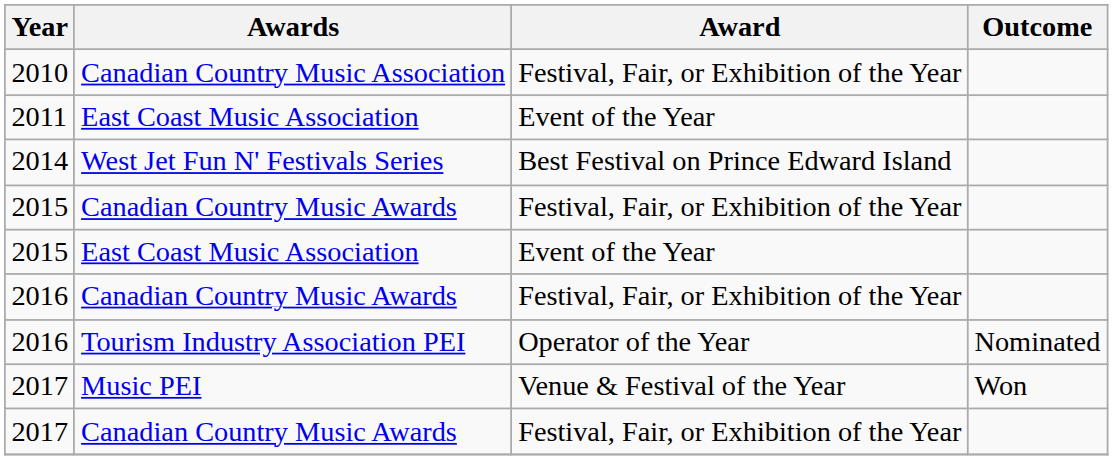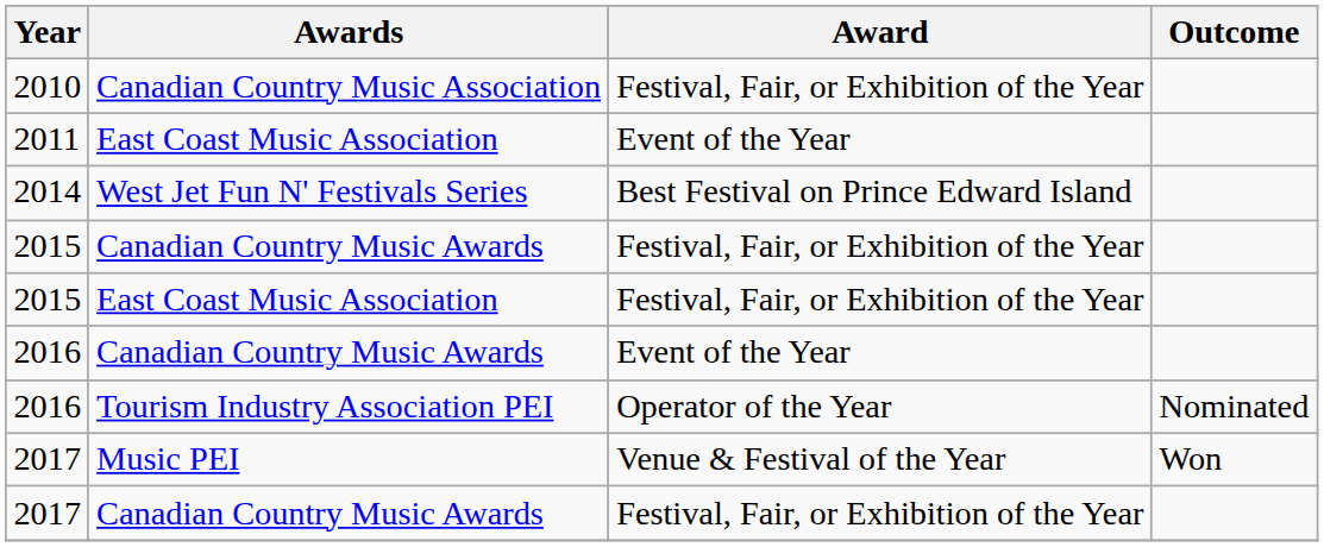 <table class="wikitable">
 <tr>
 <th>Year</th>
 <th>Awards</th>
 <th>Award</th>
 <th>Outcome</th>
 </tr>
 <tr>
 <td rowspan=1>2010</td>
 <td><a href='#'>Canadian Country Music Association</a></td>
 <td>Festival, Fair, or Exhibition of the Year</td>
 <td></td>
 </tr>
 <tr>
 <td rowspan=1>2011</td>
 <td><a href='#'>East Coast Music Association</a></td>
 <td>Event of the Year</td>
 <td></td>
 </tr>
 <tr>
 <td rowspan=1>2014</td>
 <td><a href='#'>West Jet Fun N' Festivals Series</a></td>
 <td>Best Festival on Prince Edward Island</td>
 <td></td>
 </tr>
 <tr>
 <td rowspan=1>2015</td>
 <td><a href='#'>Canadian Country Music Awards</a></td>
 <td>Festival, Fair, or Exhibition of the Year</td>
 <td></td>
 </tr>
 <tr>
 <td rowspan=1>2015</td>
 <td><a href='#'>East Coast Music Association</a></td>
-<td>Event of the Year</td>
+<td>Festival, Fair, or Exhibition of the Year</td>
 <td></td>
 </tr>
 <tr>
 <td rowspan=1>2016</td>
 <td><a href='#'>Canadian Country Music Awards</a></td>
-<td>Festival, Fair, or Exhibition of the Year</td>
+<td>Event of the Year</td>
 <td></td>
 </tr>
 <tr>
 <td>2016</td>
 <td><a href='#'>Tourism Industry Association PEI</a></td>
 <td>Operator of the Year</td>
 <td>Nominated</td>
 </tr>
 <tr>
 <td>2017</td>
 <td><a href='#'>Music PEI</a></td>
 <td>Venue & Festival of the Year</td>
 <td>Won</td>
 </tr>
 <tr>
 <td rowspan=1>2017</td>
 <td><a href='#'>Canadian Country Music Awards</a></td>
 <td>Festival, Fair, or Exhibition of the Year</td>
 <td></td>
 </tr>
 <tr>
 </tr>
 </table>
